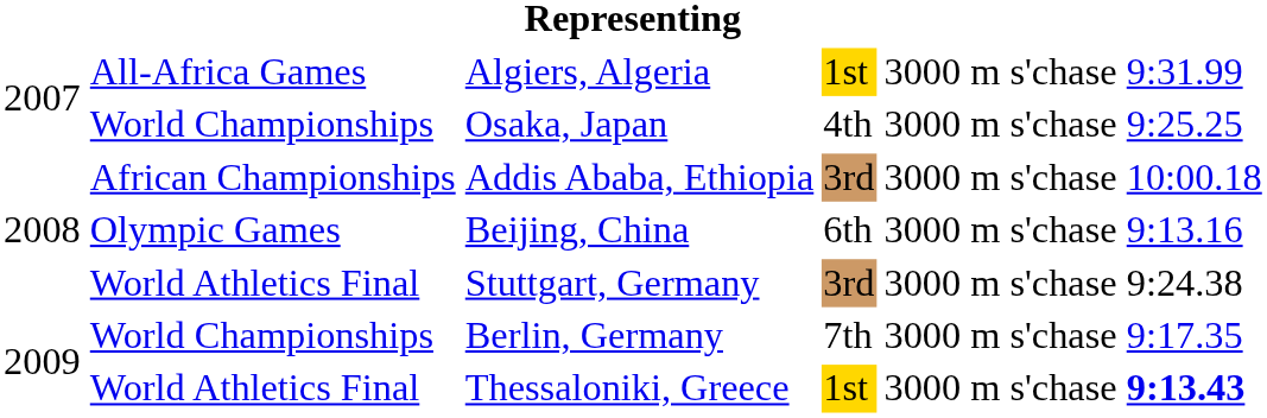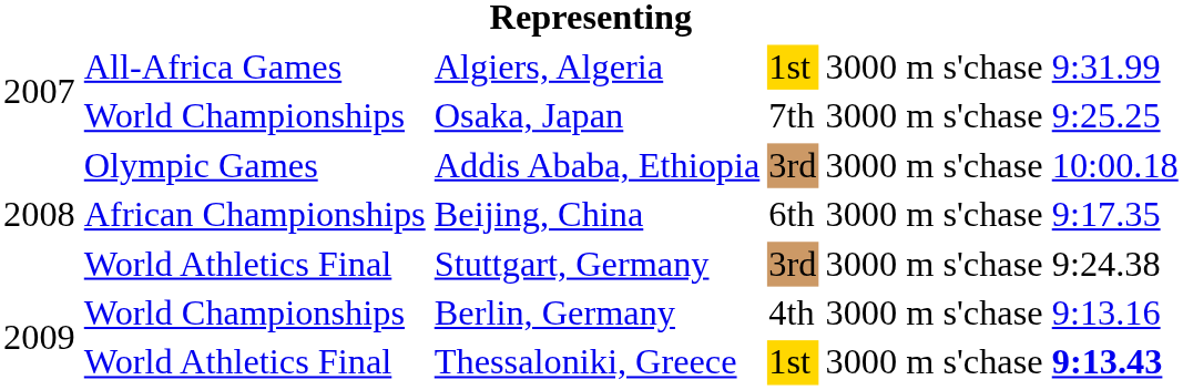 <table>
 <tr>
 <th colspan="6">Representing </th>
 </tr>
 <tr>
 <td rowspan=2>2007</td>
 <td><a href='#'>All-Africa Games</a></td>
 <td><a href='#'>Algiers, Algeria</a></td>
 <td bgcolor="gold">1st</td>
 <td>3000 m s'chase</td>
 <td><a href='#'>9:31.99</a></td>
 </tr>
 <tr>
 <td><a href='#'>World Championships</a></td>
 <td><a href='#'>Osaka, Japan</a></td>
-<td>4th</td>
+<td>7th</td>
 <td>3000 m s'chase</td>
 <td><a href='#'>9:25.25</a></td>
 </tr>
 <tr>
 <td rowspan=3>2008</td>
-<td><a href='#'>African Championships</a></td>
+<td><a href='#'>Olympic Games</a></td>
 <td><a href='#'>Addis Ababa, Ethiopia</a></td>
 <td bgcolor="cc9966">3rd</td>
 <td>3000 m s'chase</td>
 <td><a href='#'>10:00.18</a></td>
 </tr>
 <tr>
-<td><a href='#'>Olympic Games</a></td>
+<td><a href='#'>African Championships</a></td>
 <td><a href='#'>Beijing, China</a></td>
 <td>6th</td>
 <td>3000 m s'chase</td>
-<td><a href='#'>9:13.16</a></td>
+<td><a href='#'>9:17.35</a></td>
 </tr>
 <tr>
 <td><a href='#'>World Athletics Final</a></td>
 <td><a href='#'>Stuttgart, Germany</a></td>
 <td bgcolor="cc9966">3rd</td>
 <td>3000 m s'chase</td>
 <td>9:24.38</td>
 </tr>
 <tr>
 <td rowspan=2>2009</td>
 <td><a href='#'>World Championships</a></td>
 <td><a href='#'>Berlin, Germany</a></td>
-<td>7th</td>
+<td>4th</td>
 <td>3000 m s'chase</td>
-<td><a href='#'>9:17.35</a></td>
+<td><a href='#'>9:13.16</a></td>
 </tr>
 <tr>
 <td><a href='#'>World Athletics Final</a></td>
 <td><a href='#'>Thessaloniki, Greece</a></td>
 <td bgcolor="gold">1st</td>
 <td>3000 m s'chase</td>
 <td><strong><a href='#'>9:13.43</a></strong></td>
 </tr>
 </table>
